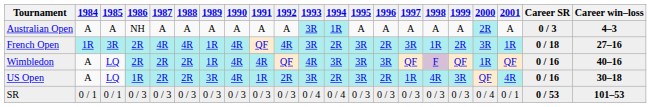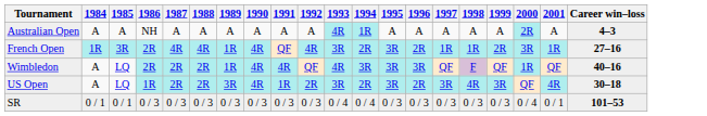 <table class="wikitable" style="font-size:97%">
 <tr bgcolor="#efefef">
 <th>Tournament</th>
 <th><a href='#'>1984</a></th>
 <th><a href='#'>1985</a></th>
 <th><a href='#'>1986</a></th>
 <th><a href='#'>1987</a></th>
 <th><a href='#'>1988</a></th>
 <th><a href='#'>1989</a></th>
 <th><a href='#'>1990</a></th>
 <th><a href='#'>1991</a></th>
 <th><a href='#'>1992</a></th>
 <th><a href='#'>1993</a></th>
 <th><a href='#'>1994</a></th>
 <th><a href='#'>1995</a></th>
 <th><a href='#'>1996</a></th>
 <th><a href='#'>1997</a></th>
 <th><a href='#'>1998</a></th>
 <th><a href='#'>1999</a></th>
 <th><a href='#'>2000</a></th>
 <th><a href='#'>2001</a></th>
-<th>Career SR</th>
 <th>Career win–loss</th>
 </tr>
 <tr>
 <td style="background:#EFEFEF;"><a href='#'>Australian Open</a></td>
 <td align="center">A</td>
 <td align="center">A</td>
 <td align="center">NH</td>
 <td align="center">A</td>
 <td align="center">A</td>
 <td align="center">A</td>
 <td align="center">A</td>
 <td align="center">A</td>
 <td align="center">A</td>
-<td align="center" style="background:#afeeee;"><a href='#'>3R</a></td>
+<td align="center" style="background:#afeeee;"><a href='#'>4R</a></td>
 <td align="center" style="background:#afeeee;"><a href='#'>1R</a></td>
 <td align="center">A</td>
 <td align="center">A</td>
 <td align="center">A</td>
 <td align="center">A</td>
 <td align="center">A</td>
 <td align="center" style="background:#afeeee;"><a href='#'>2R</a></td>
 <td align="center">A</td>
-<td align="center" style="background:#EFEFEF;"><strong>0 / 3</strong></td>
 <td align="center" style="background:#EFEFEF;"><strong>4–3</strong></td>
 </tr>
 <tr>
 <td style="background:#EFEFEF;"><a href='#'>French Open</a></td>
 <td align="center" style="background:#afeeee;"><a href='#'>1R</a></td>
 <td align="center" style="background:#afeeee;"><a href='#'>3R</a></td>
 <td align="center" style="background:#afeeee;"><a href='#'>2R</a></td>
 <td align="center" style="background:#afeeee;"><a href='#'>4R</a></td>
 <td align="center" style="background:#afeeee;"><a href='#'>4R</a></td>
 <td align="center" style="background:#afeeee;"><a href='#'>1R</a></td>
 <td align="center" style="background:#afeeee;"><a href='#'>4R</a></td>
 <td align="center" style="background:#ffebcd;"><a href='#'>QF</a></td>
 <td align="center" style="background:#afeeee;"><a href='#'>4R</a></td>
 <td align="center" style="background:#afeeee;"><a href='#'>3R</a></td>
 <td align="center" style="background:#afeeee;"><a href='#'>2R</a></td>
 <td align="center" style="background:#afeeee;"><a href='#'>3R</a></td>
 <td align="center" style="background:#afeeee;"><a href='#'>2R</a></td>
-<td align="center" style="background:#afeeee;"><a href='#'>3R</a></td>
+<td align="center" style="background:#afeeee;"><a href='#'>1R</a></td>
 <td align="center" style="background:#afeeee;"><a href='#'>1R</a></td>
 <td align="center" style="background:#afeeee;"><a href='#'>2R</a></td>
 <td align="center" style="background:#afeeee;"><a href='#'>3R</a></td>
 <td align="center" style="background:#afeeee;"><a href='#'>1R</a></td>
-<td align="center" style="background:#EFEFEF;"><strong>0 / 18</strong></td>
 <td align="center" style="background:#EFEFEF;"><strong>27–16</strong></td>
 </tr>
 <tr>
 <td style="background:#EFEFEF;"><a href='#'>Wimbledon</a></td>
 <td align="center">A</td>
 <td align="center"><a href='#'>LQ</a></td>
 <td align="center" style="background:#afeeee;"><a href='#'>2R</a></td>
 <td align="center" style="background:#afeeee;"><a href='#'>2R</a></td>
 <td align="center" style="background:#afeeee;"><a href='#'>2R</a></td>
 <td align="center" style="background:#afeeee;"><a href='#'>1R</a></td>
 <td align="center" style="background:#afeeee;"><a href='#'>4R</a></td>
 <td align="center" style="background:#afeeee;"><a href='#'>4R</a></td>
 <td align="center" style="background:#ffebcd;"><a href='#'>QF</a></td>
 <td align="center" style="background:#afeeee;"><a href='#'>4R</a></td>
 <td align="center" style="background:#afeeee;"><a href='#'>3R</a></td>
 <td align="center" style="background:#afeeee;"><a href='#'>3R</a></td>
 <td align="center" style="background:#afeeee;"><a href='#'>3R</a></td>
 <td align="center" style="background:#ffebcd;"><a href='#'>QF</a></td>
 <td align="center" style="background:#D8BFD8;"><a href='#'>F</a></td>
 <td align="center" style="background:#ffebcd;"><a href='#'>QF</a></td>
 <td align="center" style="background:#afeeee;"><a href='#'>1R</a></td>
 <td align="center" style="background:#ffebcd;"><a href='#'>QF</a></td>
-<td align="center" style="background:#EFEFEF;"><strong>0 / 16</strong></td>
 <td align="center" style="background:#EFEFEF;"><strong>40–16</strong></td>
 </tr>
 <tr>
 <td style="background:#EFEFEF;"><a href='#'>US Open</a></td>
 <td align="center">A</td>
 <td align="center"><a href='#'>LQ</a></td>
 <td align="center" style="background:#afeeee;"><a href='#'>1R</a></td>
 <td align="center" style="background:#afeeee;"><a href='#'>2R</a></td>
 <td align="center" style="background:#afeeee;"><a href='#'>2R</a></td>
 <td align="center" style="background:#afeeee;"><a href='#'>3R</a></td>
 <td align="center" style="background:#afeeee;"><a href='#'>4R</a></td>
 <td align="center" style="background:#afeeee;"><a href='#'>1R</a></td>
 <td align="center" style="background:#afeeee;"><a href='#'>2R</a></td>
 <td align="center" style="background:#afeeee;"><a href='#'>3R</a></td>
 <td align="center" style="background:#afeeee;"><a href='#'>2R</a></td>
 <td align="center" style="background:#afeeee;"><a href='#'>3R</a></td>
 <td align="center" style="background:#afeeee;"><a href='#'>2R</a></td>
-<td align="center" style="background:#afeeee;"><a href='#'>1R</a></td>
+<td align="center" style="background:#afeeee;"><a href='#'>3R</a></td>
 <td align="center" style="background:#afeeee;"><a href='#'>4R</a></td>
 <td align="center" style="background:#afeeee;"><a href='#'>3R</a></td>
 <td align="center" style="background:#ffebcd;"><a href='#'>QF</a></td>
 <td align="center" style="background:#afeeee;"><a href='#'>4R</a></td>
-<td align="center" style="background:#EFEFEF;"><strong>0 / 16</strong></td>
 <td align="center" style="background:#EFEFEF;"><strong>30–18</strong></td>
 </tr>
 <tr>
 <td style="background:#EFEFEF;">SR</td>
 <td align="center" style="background:#EFEFEF;">0 / 1</td>
 <td align="center" style="background:#EFEFEF;">0 / 1</td>
 <td align="center" style="background:#EFEFEF;">0 / 3</td>
 <td align="center" style="background:#EFEFEF;">0 / 3</td>
 <td align="center" style="background:#EFEFEF;">0 / 3</td>
 <td align="center" style="background:#EFEFEF;">0 / 3</td>
 <td align="center" style="background:#EFEFEF;">0 / 3</td>
 <td align="center" style="background:#EFEFEF;">0 / 3</td>
 <td align="center" style="background:#EFEFEF;">0 / 3</td>
 <td align="center" style="background:#EFEFEF;">0 / 4</td>
 <td align="center" style="background:#EFEFEF;">0 / 4</td>
 <td align="center" style="background:#EFEFEF;">0 / 3</td>
 <td align="center" style="background:#EFEFEF;">0 / 3</td>
 <td align="center" style="background:#EFEFEF;">0 / 3</td>
 <td align="center" style="background:#EFEFEF;">0 / 3</td>
 <td align="center" style="background:#EFEFEF;">0 / 3</td>
 <td align="center" style="background:#EFEFEF;">0 / 4</td>
 <td align="center" style="background:#EFEFEF;">0 / 1</td>
-<td align="center" style="background:#EFEFEF;"><strong>0 / 53</strong></td>
 <td align="center" style="background:#EFEFEF;"><strong>101–53</strong></td>
 </tr>
 </table>
